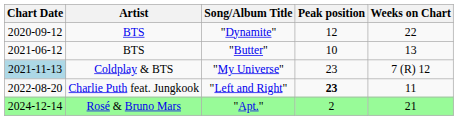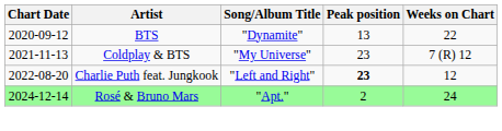 <table class="wikitable sortable" style="text-align:center">
 <tr>
 <th>Chart Date</th>
 <th>Artist</th>
 <th>Song/Album Title</th>
 <th>Peak position</th>
 <th>Weeks on Chart</th>
 </tr>
 <tr>
 <td>2020-09-12</td>
 <td><a href='#'>BTS</a></td>
 <td>"<a href='#'>Dynamite</a>"</td>
-<td>12</td>
+<td>13</td>
 <td>22</td>
 </tr>
 <tr>
-<td>2021-06-12</td>
-<td>BTS</td>
-<td>"<a href='#'>Butter</a>"</td>
-<td>10</td>
-<td>13</td>
-</tr>
-<tr>
-<td style="background: lightblue;">2021-11-13</td>
+<td>2021-11-13</td>
 <td><a href='#'>Coldplay</a> & BTS</td>
 <td>"<a href='#'>My Universe</a>"</td>
 <td>23</td>
 <td>7 (R) 12</td>
 </tr>
 <tr>
 <td>2022-08-20</td>
 <td><a href='#'>Charlie Puth</a> feat. Jungkook</td>
 <td>"<a href='#'>Left and Right</a>"</td>
 <td><strong>23</strong></td>
-<td>11</td>
+<td>12</td>
 </tr>
 <tr style="background:palegreen;">
 <td>2024-12-14</td>
 <td><a href='#'>Rosé</a> & <a href='#'>Bruno Mars</a></td>
 <td>"<a href='#'>Apt.</a>"</td>
 <td>2</td>
-<td>21</td>
+<td>24</td>
 </tr>
 </table>
